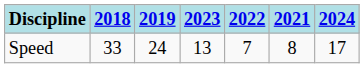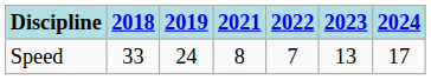 <table class="wikitable" style="text-align: center;">
 <tr>
 <th style="background: #b0e0e6;">Discipline</th>
 <th style="background: #b0e0e6;"><a href='#'>2018</a></th>
 <th style="background: #b0e0e6;"><a href='#'>2019</a></th>
+<th style="background: #b0e0e6;"><a href='#'>2021</a></th>
+<th style="background: #b0e0e6;"><a href='#'>2022</a></th>
 <th style="background: #b0e0e6;"><a href='#'>2023</a></th>
-<th style="background: #b0e0e6;"><a href='#'>2022</a></th>
-<th style="background: #b0e0e6;"><a href='#'>2021</a></th>
 <th style="background: #b0e0e6;"><a href='#'>2024</a></th>
 </tr>
 <tr>
 <td align="left">Speed</td>
 <td>33</td>
 <td>24</td>
+<td>8</td>
+<td>7</td>
 <td>13</td>
-<td>7</td>
-<td>8</td>
 <td>17</td>
 </tr>
 </table>
